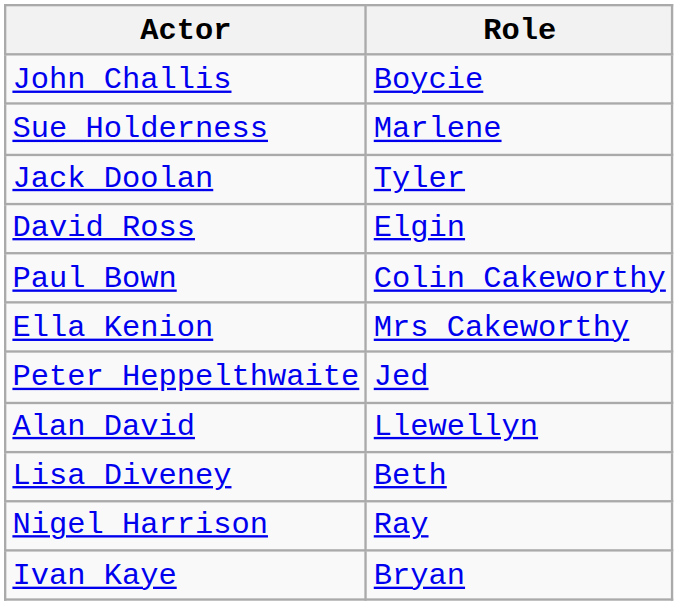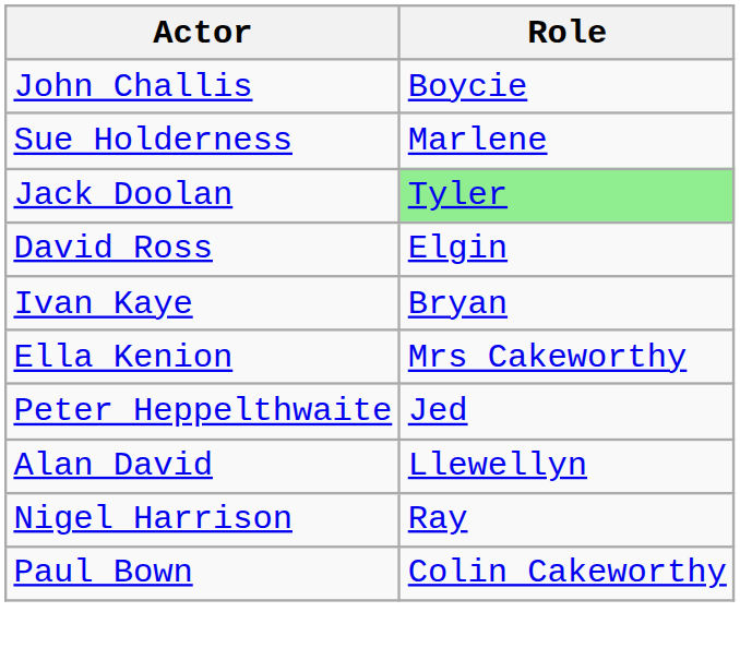 <table class="wikitable">
 <tr>
 <th>Actor</th>
 <th>Role</th>
 </tr>
 <tr>
 <td><a href='#'>John Challis</a></td>
 <td><a href='#'>Boycie</a></td>
 </tr>
 <tr>
 <td><a href='#'>Sue Holderness</a></td>
 <td><a href='#'>Marlene</a></td>
 </tr>
 <tr>
 <td><a href='#'>Jack Doolan</a></td>
-<td><a href='#'>Tyler</a></td>
+<td style="background: lightgreen;"><a href='#'>Tyler</a></td>
 </tr>
 <tr>
 <td><a href='#'>David Ross</a></td>
 <td><a href='#'>Elgin</a></td>
 </tr>
 <tr>
-<td><a href='#'>Paul Bown</a></td>
-<td><a href='#'>Colin Cakeworthy</a></td>
+<td><a href='#'>Ivan Kaye</a></td>
+<td><a href='#'>Bryan</a></td>
 </tr>
 <tr>
 <td><a href='#'>Ella Kenion</a></td>
 <td><a href='#'>Mrs Cakeworthy</a></td>
 </tr>
 <tr>
 <td><a href='#'>Peter Heppelthwaite</a></td>
 <td><a href='#'>Jed</a></td>
 </tr>
 <tr>
 <td><a href='#'>Alan David</a></td>
 <td><a href='#'>Llewellyn</a></td>
 </tr>
 <tr>
-<td><a href='#'>Lisa Diveney</a></td>
-<td><a href='#'>Beth</a></td>
-</tr>
-<tr>
 <td><a href='#'>Nigel Harrison</a></td>
 <td><a href='#'>Ray</a></td>
 </tr>
 <tr>
-<td><a href='#'>Ivan Kaye</a></td>
-<td><a href='#'>Bryan</a></td>
+<td><a href='#'>Paul Bown</a></td>
+<td><a href='#'>Colin Cakeworthy</a></td>
 </tr>
 </table>
